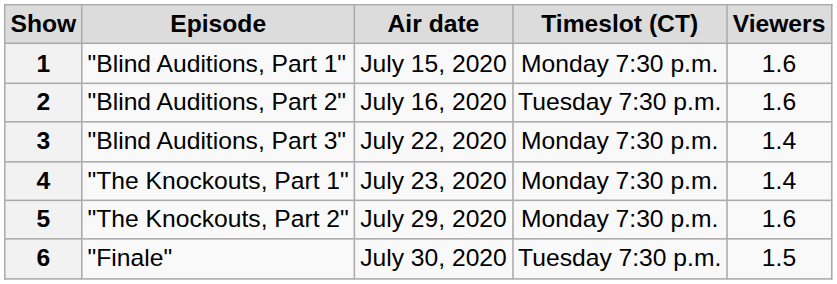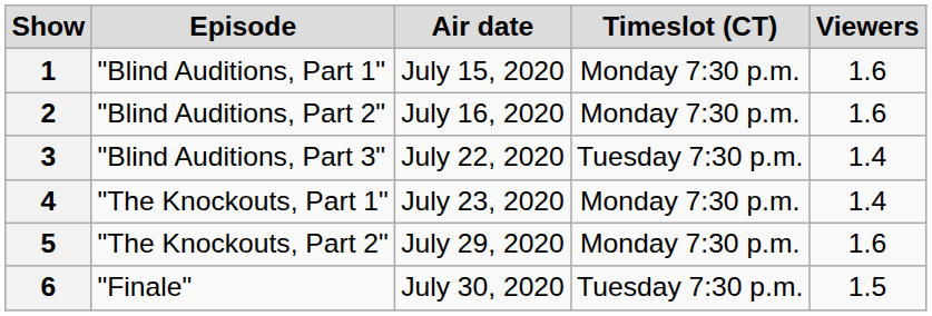 <table class="wikitable" style="text-align:center">
 <tr>
 <th style="background:#dcdcdc; color:black">Show</th>
 <th style="background:#dcdcdc; color:black">Episode</th>
 <th style="background:#dcdcdc; color:black">Air date</th>
 <th style="background:#dcdcdc; color:black">Timeslot (CT)</th>
 <th style="background:#dcdcdc; color:black">Viewers<br></th>
 </tr>
 <tr>
 <th>1</th>
 <td style="text-align:left">"Blind Auditions, Part 1"</td>
 <td>July 15, 2020</td>
 <td>Monday 7:30 p.m.</td>
 <td>1.6</td>
 </tr>
 <tr>
 <th>2</th>
 <td style="text-align:left">"Blind Auditions, Part 2"</td>
 <td>July 16, 2020</td>
-<td>Tuesday 7:30 p.m.</td>
+<td>Monday 7:30 p.m.</td>
 <td>1.6</td>
 </tr>
 <tr>
 <th>3</th>
 <td style="text-align:left">"Blind Auditions, Part 3"</td>
 <td>July 22, 2020</td>
-<td>Monday 7:30 p.m.</td>
+<td>Tuesday 7:30 p.m.</td>
 <td>1.4</td>
 </tr>
 <tr>
 <th>4</th>
 <td style="text-align:left">"The Knockouts, Part 1"</td>
 <td>July 23, 2020</td>
 <td>Monday 7:30 p.m.</td>
 <td>1.4</td>
 </tr>
 <tr>
 <th>5</th>
 <td style="text-align:left">"The Knockouts, Part 2"</td>
 <td>July 29, 2020</td>
 <td>Monday 7:30 p.m.</td>
 <td>1.6</td>
 </tr>
 <tr>
 <th>6</th>
 <td style="text-align:left">"Finale"</td>
 <td>July 30, 2020</td>
 <td>Tuesday 7:30 p.m.</td>
 <td>1.5</td>
 </tr>
 </table>
